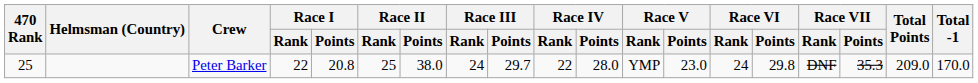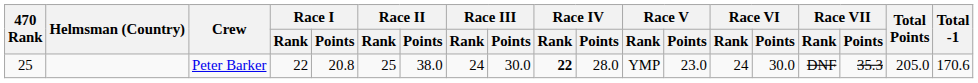 <table class="wikitable" style="text-align:right; font-size:90%">
 <tr>
 <th rowspan="2">470<br>Rank</th>
 <th rowspan="2">Helmsman (Country)</th>
 <th rowspan="2">Crew</th>
 <th colspan="2">Race I</th>
 <th colspan="2">Race II</th>
 <th colspan="2">Race III</th>
 <th colspan="2">Race IV</th>
 <th colspan="2">Race V</th>
 <th colspan="2">Race VI</th>
 <th colspan="2">Race VII</th>
 <th rowspan="2">Total <br>Points <br> </th>
 <th rowspan="2">Total<br>-1<br> </th>
 </tr>
 <tr>
 <th>Rank</th>
 <th>Points</th>
 <th>Rank</th>
 <th>Points</th>
 <th>Rank</th>
 <th>Points</th>
 <th>Rank</th>
 <th>Points</th>
 <th>Rank</th>
 <th>Points</th>
 <th>Rank</th>
 <th>Points</th>
 <th>Rank</th>
 <th>Points</th>
 </tr>
 <tr style="vertical-align:top;">
 <td align=center>25</td>
 <td align=left></td>
 <td align=left><a href='#'>Peter Barker</a> </td>
 <td>22</td>
 <td>20.8</td>
 <td>25</td>
 <td>38.0</td>
 <td>24</td>
-<td>29.7</td>
-<td>22</td>
+<td>30.0</td>
+<td><strong>22</strong></td>
 <td>28.0</td>
 <td>YMP</td>
 <td>23.0</td>
 <td>24</td>
-<td>29.8</td>
+<td>30.0</td>
 <td><s>DNF</s></td>
 <td><s>35.3</s></td>
-<td>209.0</td>
-<td>170.0</td>
+<td>205.0</td>
+<td>170.6</td>
 </tr>
 </table>
